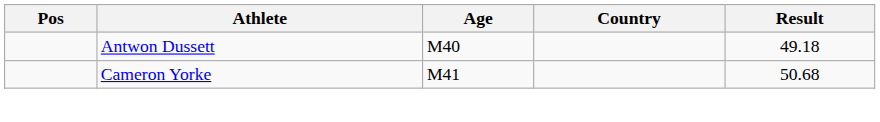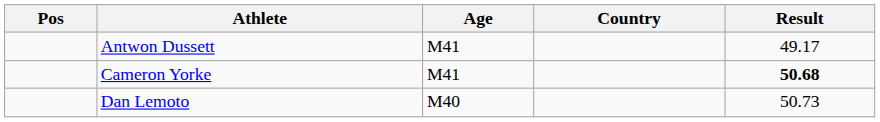 <table class="wikitable"  style="text-align:center; width:50%;">
 <tr>
 <th>Pos</th>
 <th>Athlete</th>
 <th>Age</th>
 <th>Country</th>
 <th>Result</th>
 </tr>
 <tr>
 <td align=center></td>
 <td align=left><a href='#'>Antwon Dussett</a></td>
-<td align=left>M40</td>
+<td align=left>M41</td>
 <td align=left></td>
-<td>49.18</td>
+<td>49.17</td>
 </tr>
 <tr>
 <td align=center></td>
 <td align=left><a href='#'>Cameron Yorke</a></td>
 <td align=left>M41</td>
 <td align=left></td>
-<td>50.68</td>
+<td><strong>50.68</strong></td>
+</tr>
+<tr>
+<td align=center></td>
+<td align=left><a href='#'>Dan Lemoto</a></td>
+<td align=left>M40</td>
+<td align=left></td>
+<td>50.73</td>
 </tr>
 </table>
